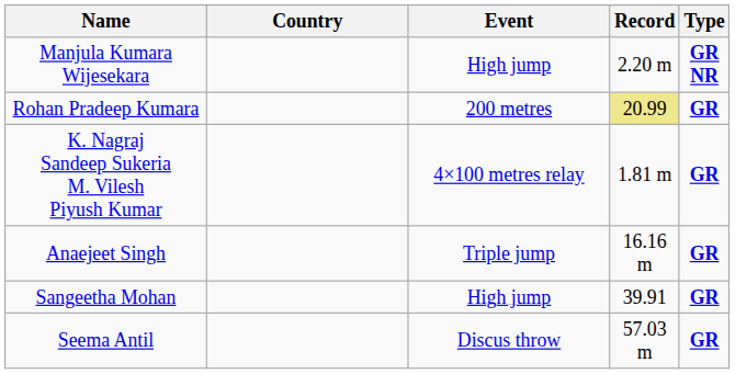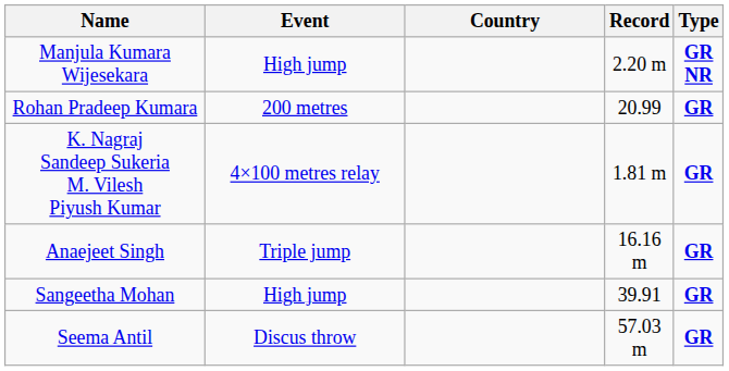 <table class="wikitable sortable" style="text-align: center; font-size:95%">
 <tr>
 <th width="150">Name</th>
+<th width="150">Event</th>
 <th width="150">Country</th>
-<th width="150">Event</th>
 <th width="25">Record</th>
 <th width="25">Type</th>
 </tr>
 <tr>
 <td><a href='#'>Manjula Kumara Wijesekara</a></td>
+<td><a href='#'>High jump</a></td>
 <td></td>
-<td><a href='#'>High jump</a></td>
 <td>2.20 m</td>
 <td><strong><a href='#'>GR</a></strong> <strong><a href='#'>NR</a></strong></td>
 </tr>
 <tr>
 <td><a href='#'>Rohan Pradeep Kumara</a></td>
+<td><a href='#'>200 metres</a></td>
 <td></td>
-<td><a href='#'>200 metres</a></td>
-<td style="background: khaki;">20.99</td>
+<td>20.99</td>
 <td><strong><a href='#'>GR</a></strong></td>
 </tr>
 <tr>
 <td><a href='#'>K. Nagraj</a><br><a href='#'>Sandeep Sukeria</a><br><a href='#'>M. Vilesh</a><br><a href='#'>Piyush Kumar</a></td>
+<td><a href='#'>4×100 metres relay</a></td>
 <td></td>
-<td><a href='#'>4×100 metres relay</a></td>
 <td>1.81 m</td>
 <td><strong><a href='#'>GR</a></strong></td>
 </tr>
 <tr>
 <td><a href='#'>Anaejeet Singh</a></td>
+<td><a href='#'>Triple jump</a></td>
 <td></td>
-<td><a href='#'>Triple jump</a></td>
 <td>16.16 m</td>
 <td><strong><a href='#'>GR</a></strong></td>
 </tr>
 <tr>
 <td><a href='#'>Sangeetha Mohan</a></td>
+<td><a href='#'>High jump</a></td>
 <td></td>
-<td><a href='#'>High jump</a></td>
 <td>39.91</td>
 <td><strong><a href='#'>GR</a></strong></td>
 </tr>
 <tr>
 <td><a href='#'>Seema Antil</a></td>
+<td><a href='#'>Discus throw</a></td>
 <td></td>
-<td><a href='#'>Discus throw</a></td>
 <td>57.03 m</td>
 <td><strong><a href='#'>GR</a></strong></td>
 </tr>
 </table>
